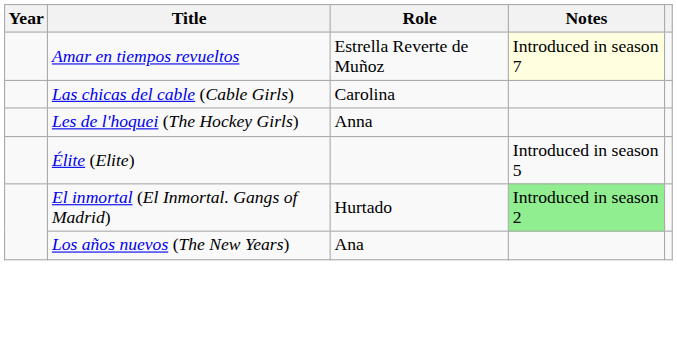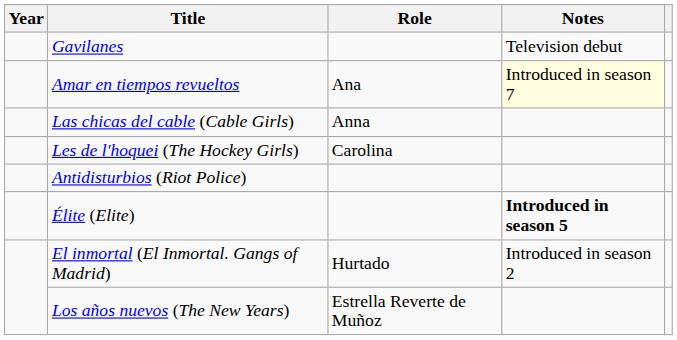 <table class="wikitable sortable">
 <tr>
 <th>Year</th>
 <th>Title</th>
 <th>Role</th>
 <th class = "unsortable">Notes</th>
 <th class = "unsortable"></th>
 </tr>
 <tr>
 <td></td>
+<td><em><a href='#'>Gavilanes</a></em></td>
+<td></td>
+<td>Television debut</td>
+<td></td>
+</tr>
+<tr>
+<td></td>
 <td><em><a href='#'>Amar en tiempos revueltos</a></em></td>
-<td>Estrella Reverte de Muñoz</td>
+<td>Ana</td>
 <td style="background: lightyellow;">Introduced in season 7</td>
 <td></td>
 </tr>
 <tr>
 <td></td>
 <td><em><a href='#'>Las chicas del cable</a></em> (<em>Cable Girls</em>)</td>
+<td>Anna</td>
+<td></td>
+<td></td>
+</tr>
+<tr>
+<td></td>
+<td><em><a href='#'>Les de l'hoquei</a></em> (<em>The Hockey Girls</em>)</td>
 <td>Carolina</td>
 <td></td>
 <td></td>
 </tr>
 <tr>
 <td></td>
-<td><em><a href='#'>Les de l'hoquei</a></em> (<em>The Hockey Girls</em>)</td>
-<td>Anna</td>
+<td><em><a href='#'>Antidisturbios</a></em> (<em>Riot Police</em>)</td>
+<td></td>
 <td></td>
 <td></td>
 </tr>
 <tr>
 <td></td>
 <td><em><a href='#'>Élite</a></em> (<em>Elite</em>)</td>
 <td></td>
-<td>Introduced in season 5</td>
+<td><strong>Introduced in season 5</strong></td>
 <td></td>
 </tr>
 <tr>
 <td rowspan = "2"></td>
 <td><em><a href='#'>El inmortal</a></em> (<em>El Inmortal. Gangs of Madrid</em>)</td>
 <td>Hurtado</td>
-<td style="background: lightgreen;">Introduced in season 2</td>
+<td>Introduced in season 2</td>
 <td></td>
 </tr>
 <tr>
 <td><em><a href='#'>Los años nuevos</a></em> (<em>The New Years</em>)</td>
-<td>Ana</td>
+<td>Estrella Reverte de Muñoz</td>
 <td></td>
 <td></td>
 </tr>
 </table>
